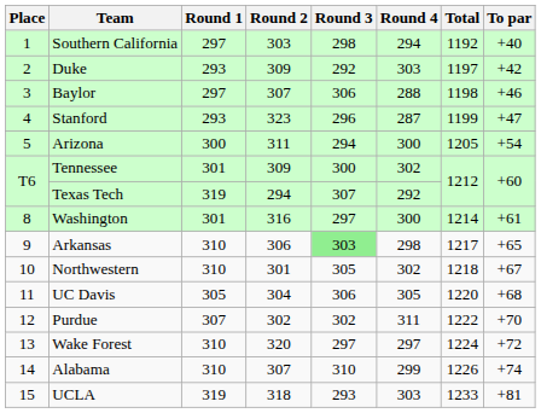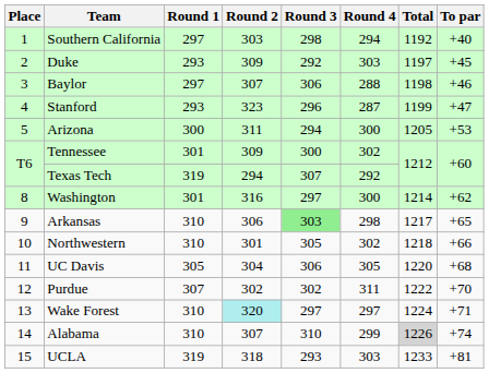 <table class="wikitable" style="text-align:center">
 <tr>
 <th>Place</th>
 <th>Team</th>
 <th>Round 1</th>
 <th>Round 2</th>
 <th>Round 3</th>
 <th>Round 4</th>
 <th>Total</th>
 <th>To par</th>
 </tr>
 <tr style="background:#ccffcc;">
 <td>1</td>
 <td align=left>Southern California</td>
 <td>297</td>
 <td>303</td>
 <td>298</td>
 <td>294</td>
 <td>1192</td>
 <td>+40</td>
 </tr>
 <tr style="background:#ccffcc;">
 <td>2</td>
 <td align=left>Duke</td>
 <td>293</td>
 <td>309</td>
 <td>292</td>
 <td>303</td>
 <td>1197</td>
-<td>+42</td>
+<td>+45</td>
 </tr>
 <tr style="background:#ccffcc;">
 <td>3</td>
 <td align=left>Baylor</td>
 <td>297</td>
 <td>307</td>
 <td>306</td>
 <td>288</td>
 <td>1198</td>
 <td>+46</td>
 </tr>
 <tr style="background:#ccffcc;">
 <td>4</td>
 <td align=left>Stanford</td>
 <td>293</td>
 <td>323</td>
 <td>296</td>
 <td>287</td>
 <td>1199</td>
 <td>+47</td>
 </tr>
 <tr style="background:#ccffcc;">
 <td>5</td>
 <td align=left>Arizona</td>
 <td>300</td>
 <td>311</td>
 <td>294</td>
 <td>300</td>
 <td>1205</td>
-<td>+54</td>
+<td>+53</td>
 </tr>
 <tr style="background:#ccffcc;">
 <td rowspan=2>T6</td>
 <td align=left>Tennessee</td>
 <td>301</td>
 <td>309</td>
 <td>300</td>
 <td>302</td>
 <td rowspan=2>1212</td>
 <td rowspan=2>+60</td>
 </tr>
 <tr style="background:#ccffcc;">
 <td align=left>Texas Tech</td>
 <td>319</td>
 <td>294</td>
 <td>307</td>
 <td>292</td>
 </tr>
 <tr style="background:#ccffcc;">
 <td>8</td>
 <td align=left>Washington</td>
 <td>301</td>
 <td>316</td>
 <td>297</td>
 <td>300</td>
 <td>1214</td>
-<td>+61</td>
+<td>+62</td>
 </tr>
 <tr>
 <td>9</td>
 <td align=left>Arkansas</td>
 <td>310</td>
 <td>306</td>
 <td style="background: lightgreen;">303</td>
 <td>298</td>
 <td>1217</td>
 <td>+65</td>
 </tr>
 <tr>
 <td>10</td>
 <td align=left>Northwestern</td>
 <td>310</td>
 <td>301</td>
 <td>305</td>
 <td>302</td>
 <td>1218</td>
-<td>+67</td>
+<td>+66</td>
 </tr>
 <tr>
 <td>11</td>
 <td align=left>UC Davis</td>
 <td>305</td>
 <td>304</td>
 <td>306</td>
 <td>305</td>
 <td>1220</td>
 <td>+68</td>
 </tr>
 <tr>
 <td>12</td>
 <td align=left>Purdue</td>
 <td>307</td>
 <td>302</td>
 <td>302</td>
 <td>311</td>
 <td>1222</td>
 <td>+70</td>
 </tr>
 <tr>
 <td>13</td>
 <td align=left>Wake Forest</td>
 <td>310</td>
-<td>320</td>
+<td style="background: paleturquoise;">320</td>
 <td>297</td>
 <td>297</td>
 <td>1224</td>
-<td>+72</td>
+<td>+71</td>
 </tr>
 <tr>
 <td>14</td>
 <td align=left>Alabama</td>
 <td>310</td>
 <td>307</td>
 <td>310</td>
 <td>299</td>
-<td>1226</td>
+<td style="background: lightgrey;">1226</td>
 <td>+74</td>
 </tr>
 <tr>
 <td>15</td>
 <td align=left>UCLA</td>
 <td>319</td>
 <td>318</td>
 <td>293</td>
 <td>303</td>
 <td>1233</td>
 <td>+81</td>
 </tr>
 </table>
